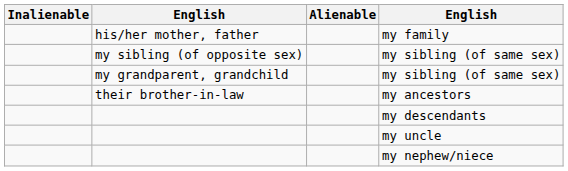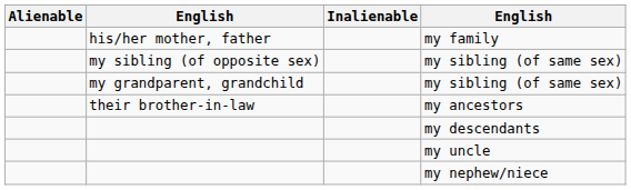 <table class="wikitable">
 <tr>
+<th>Alienable</th>
+<th>English</th>
 <th>Inalienable</th>
-<th>English</th>
-<th>Alienable</th>
 <th>English</th>
 </tr>
 <tr>
 <td></td>
 <td>his/her mother, father</td>
 <td></td>
 <td>my family</td>
 </tr>
 <tr>
 <td></td>
 <td>my sibling (of opposite sex)</td>
 <td></td>
 <td>my sibling (of same sex)</td>
 </tr>
 <tr>
 <td></td>
 <td>my grandparent, grandchild</td>
 <td></td>
 <td>my sibling (of same sex)</td>
 </tr>
 <tr>
 <td></td>
 <td>their brother-in-law</td>
 <td></td>
 <td>my ancestors</td>
 </tr>
 <tr>
 <td></td>
 <td></td>
 <td></td>
 <td>my descendants</td>
 </tr>
 <tr>
 <td></td>
 <td></td>
 <td></td>
 <td>my uncle</td>
 </tr>
 <tr>
 <td></td>
 <td></td>
 <td></td>
 <td>my nephew/niece</td>
 </tr>
 </table>
